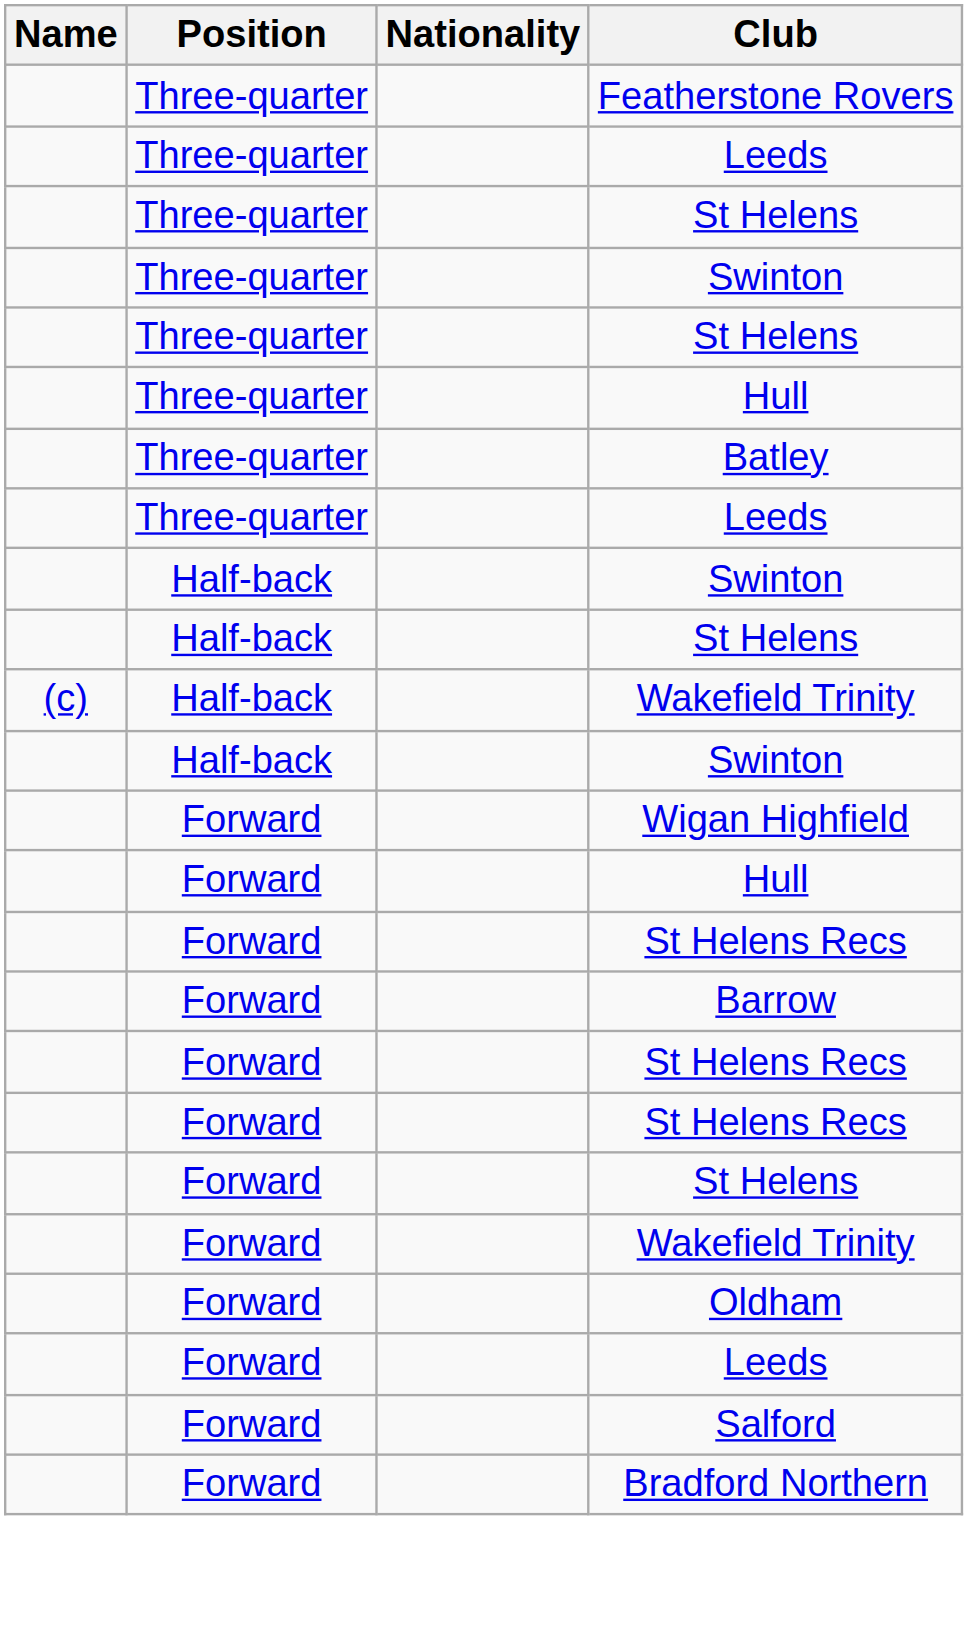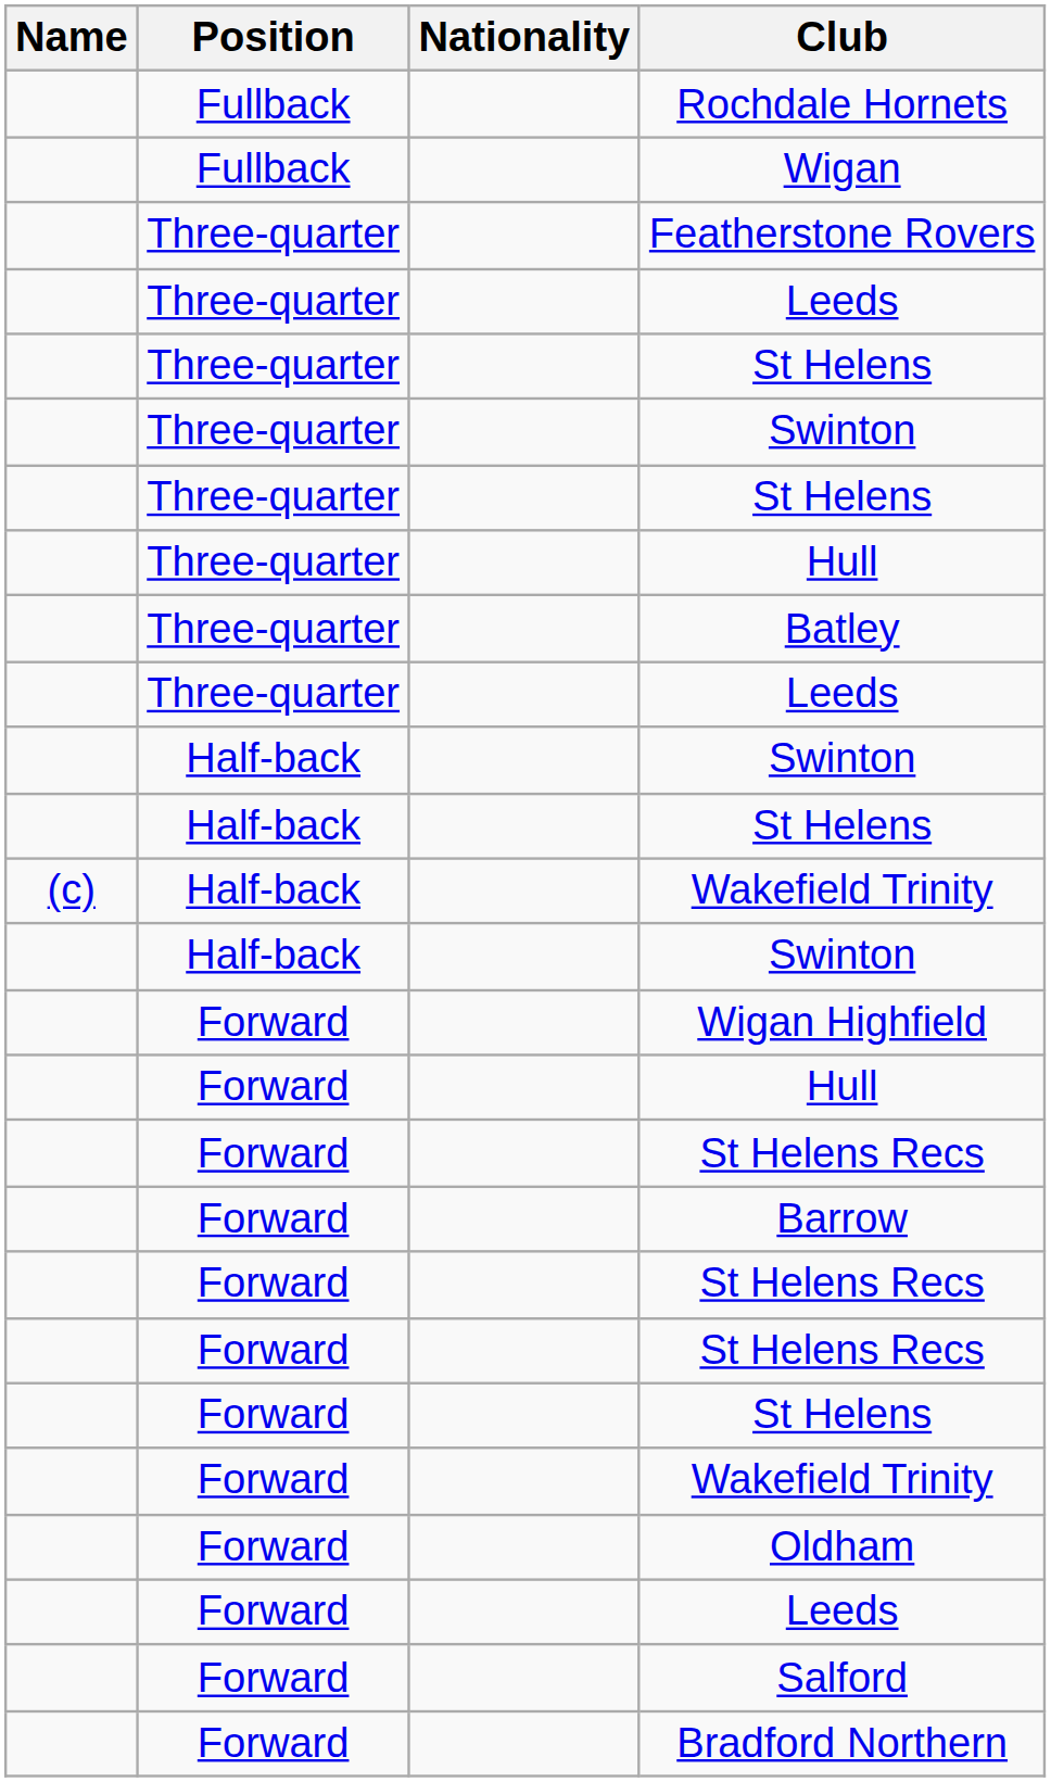 <table class="wikitable sortable" style="text-align: center;">
 <tr>
 <th scope="col">Name</th>
 <th scope="col">Position</th>
 <th scope="col">Nationality</th>
 <th scope="col">Club</th>
+</tr>
+<tr>
+<td></td>
+<td><a href='#'>Fullback</a></td>
+<td></td>
+<td><a href='#'>Rochdale Hornets</a></td>
+</tr>
+<tr>
+<td></td>
+<td><a href='#'>Fullback</a></td>
+<td></td>
+<td><a href='#'>Wigan</a></td>
 </tr>
 <tr>
 <td></td>
 <td><a href='#'>Three-quarter</a></td>
 <td></td>
 <td><a href='#'>Featherstone Rovers</a></td>
 </tr>
 <tr>
 <td></td>
 <td><a href='#'>Three-quarter</a></td>
 <td></td>
 <td><a href='#'>Leeds</a></td>
 </tr>
 <tr>
 <td></td>
 <td><a href='#'>Three-quarter</a></td>
 <td></td>
 <td><a href='#'>St Helens</a></td>
 </tr>
 <tr>
 <td></td>
 <td><a href='#'>Three-quarter</a></td>
 <td></td>
 <td><a href='#'>Swinton</a></td>
 </tr>
 <tr>
 <td></td>
 <td><a href='#'>Three-quarter</a></td>
 <td></td>
 <td><a href='#'>St Helens</a></td>
 </tr>
 <tr>
 <td></td>
 <td><a href='#'>Three-quarter</a></td>
 <td></td>
 <td><a href='#'>Hull</a></td>
 </tr>
 <tr>
 <td></td>
 <td><a href='#'>Three-quarter</a></td>
 <td></td>
 <td><a href='#'>Batley</a></td>
 </tr>
 <tr>
 <td></td>
 <td><a href='#'>Three-quarter</a></td>
 <td></td>
 <td><a href='#'>Leeds</a></td>
 </tr>
 <tr>
 <td></td>
 <td><a href='#'>Half-back</a></td>
 <td></td>
 <td><a href='#'>Swinton</a></td>
 </tr>
 <tr>
 <td></td>
 <td><a href='#'>Half-back</a></td>
 <td></td>
 <td><a href='#'>St Helens</a></td>
 </tr>
 <tr>
 <td> <a href='#'>(c)</a></td>
 <td><a href='#'>Half-back</a></td>
 <td></td>
 <td><a href='#'>Wakefield Trinity</a></td>
 </tr>
 <tr>
 <td></td>
 <td><a href='#'>Half-back</a></td>
 <td></td>
 <td><a href='#'>Swinton</a></td>
 </tr>
 <tr>
 <td></td>
 <td><a href='#'>Forward</a></td>
 <td></td>
 <td><a href='#'>Wigan Highfield</a></td>
 </tr>
 <tr>
 <td></td>
 <td><a href='#'>Forward</a></td>
 <td></td>
 <td><a href='#'>Hull</a></td>
 </tr>
 <tr>
 <td></td>
 <td><a href='#'>Forward</a></td>
 <td></td>
 <td><a href='#'>St Helens Recs</a></td>
 </tr>
 <tr>
 <td></td>
 <td><a href='#'>Forward</a></td>
 <td></td>
 <td><a href='#'>Barrow</a></td>
 </tr>
 <tr>
 <td></td>
 <td><a href='#'>Forward</a></td>
 <td></td>
 <td><a href='#'>St Helens Recs</a></td>
 </tr>
 <tr>
 <td></td>
 <td><a href='#'>Forward</a></td>
 <td></td>
 <td><a href='#'>St Helens Recs</a></td>
 </tr>
 <tr>
 <td></td>
 <td><a href='#'>Forward</a></td>
 <td></td>
 <td><a href='#'>St Helens</a></td>
 </tr>
 <tr>
 <td></td>
 <td><a href='#'>Forward</a></td>
 <td></td>
 <td><a href='#'>Wakefield Trinity</a></td>
 </tr>
 <tr>
 <td></td>
 <td><a href='#'>Forward</a></td>
 <td></td>
 <td><a href='#'>Oldham</a></td>
 </tr>
 <tr>
 <td></td>
 <td><a href='#'>Forward</a></td>
 <td></td>
 <td><a href='#'>Leeds</a></td>
 </tr>
 <tr>
 <td></td>
 <td><a href='#'>Forward</a></td>
 <td></td>
 <td><a href='#'>Salford</a></td>
 </tr>
 <tr>
 <td></td>
 <td><a href='#'>Forward</a></td>
 <td></td>
 <td><a href='#'>Bradford Northern</a></td>
 </tr>
 </table>
